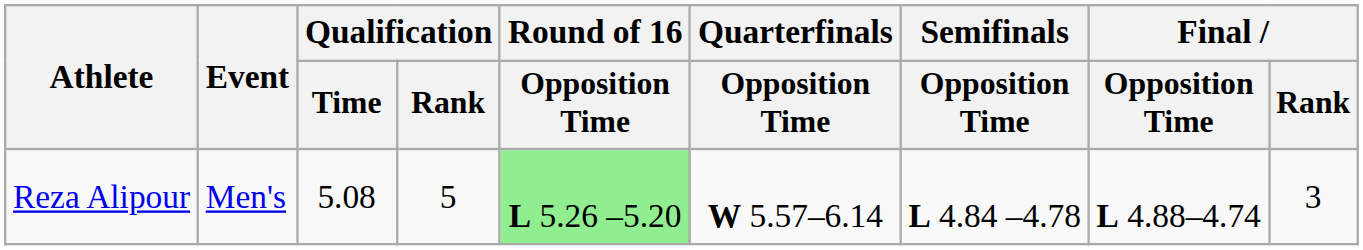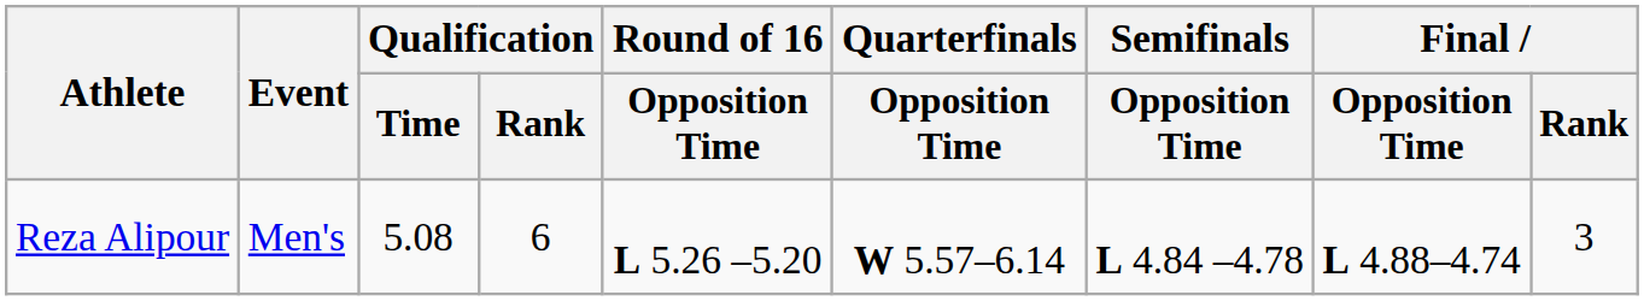 <table class="wikitable" style="font-size:90%; text-align:center">
 <tr>
 <th rowspan=2>Athlete</th>
 <th rowspan=2>Event</th>
 <th colspan="2">Qualification</th>
 <th>Round of 16</th>
 <th>Quarterfinals</th>
 <th>Semifinals</th>
 <th colspan="2">Final / </th>
 </tr>
 <tr style="font-size:95%">
 <th>Time</th>
 <th>Rank</th>
 <th>Opposition<br>Time</th>
 <th>Opposition<br>Time</th>
 <th>Opposition<br>Time</th>
 <th>Opposition<br>Time</th>
 <th>Rank</th>
 </tr>
 <tr align=center>
 <td align=left><a href='#'>Reza Alipour</a></td>
 <td align=left><a href='#'>Men's</a></td>
 <td>5.08</td>
-<td>5</td>
-<td style="background: lightgreen;"><br><strong>L</strong> 5.26 <strong></strong> –5.20</td>
+<td>6</td>
+<td><br><strong>L</strong> 5.26 <strong></strong> –5.20</td>
 <td><br><strong>W</strong> 5.57–6.14</td>
 <td><br><strong>L</strong> 4.84  –4.78</td>
 <td><br><strong>L</strong> 4.88–4.74</td>
 <td>3</td>
 </tr>
 </table>
